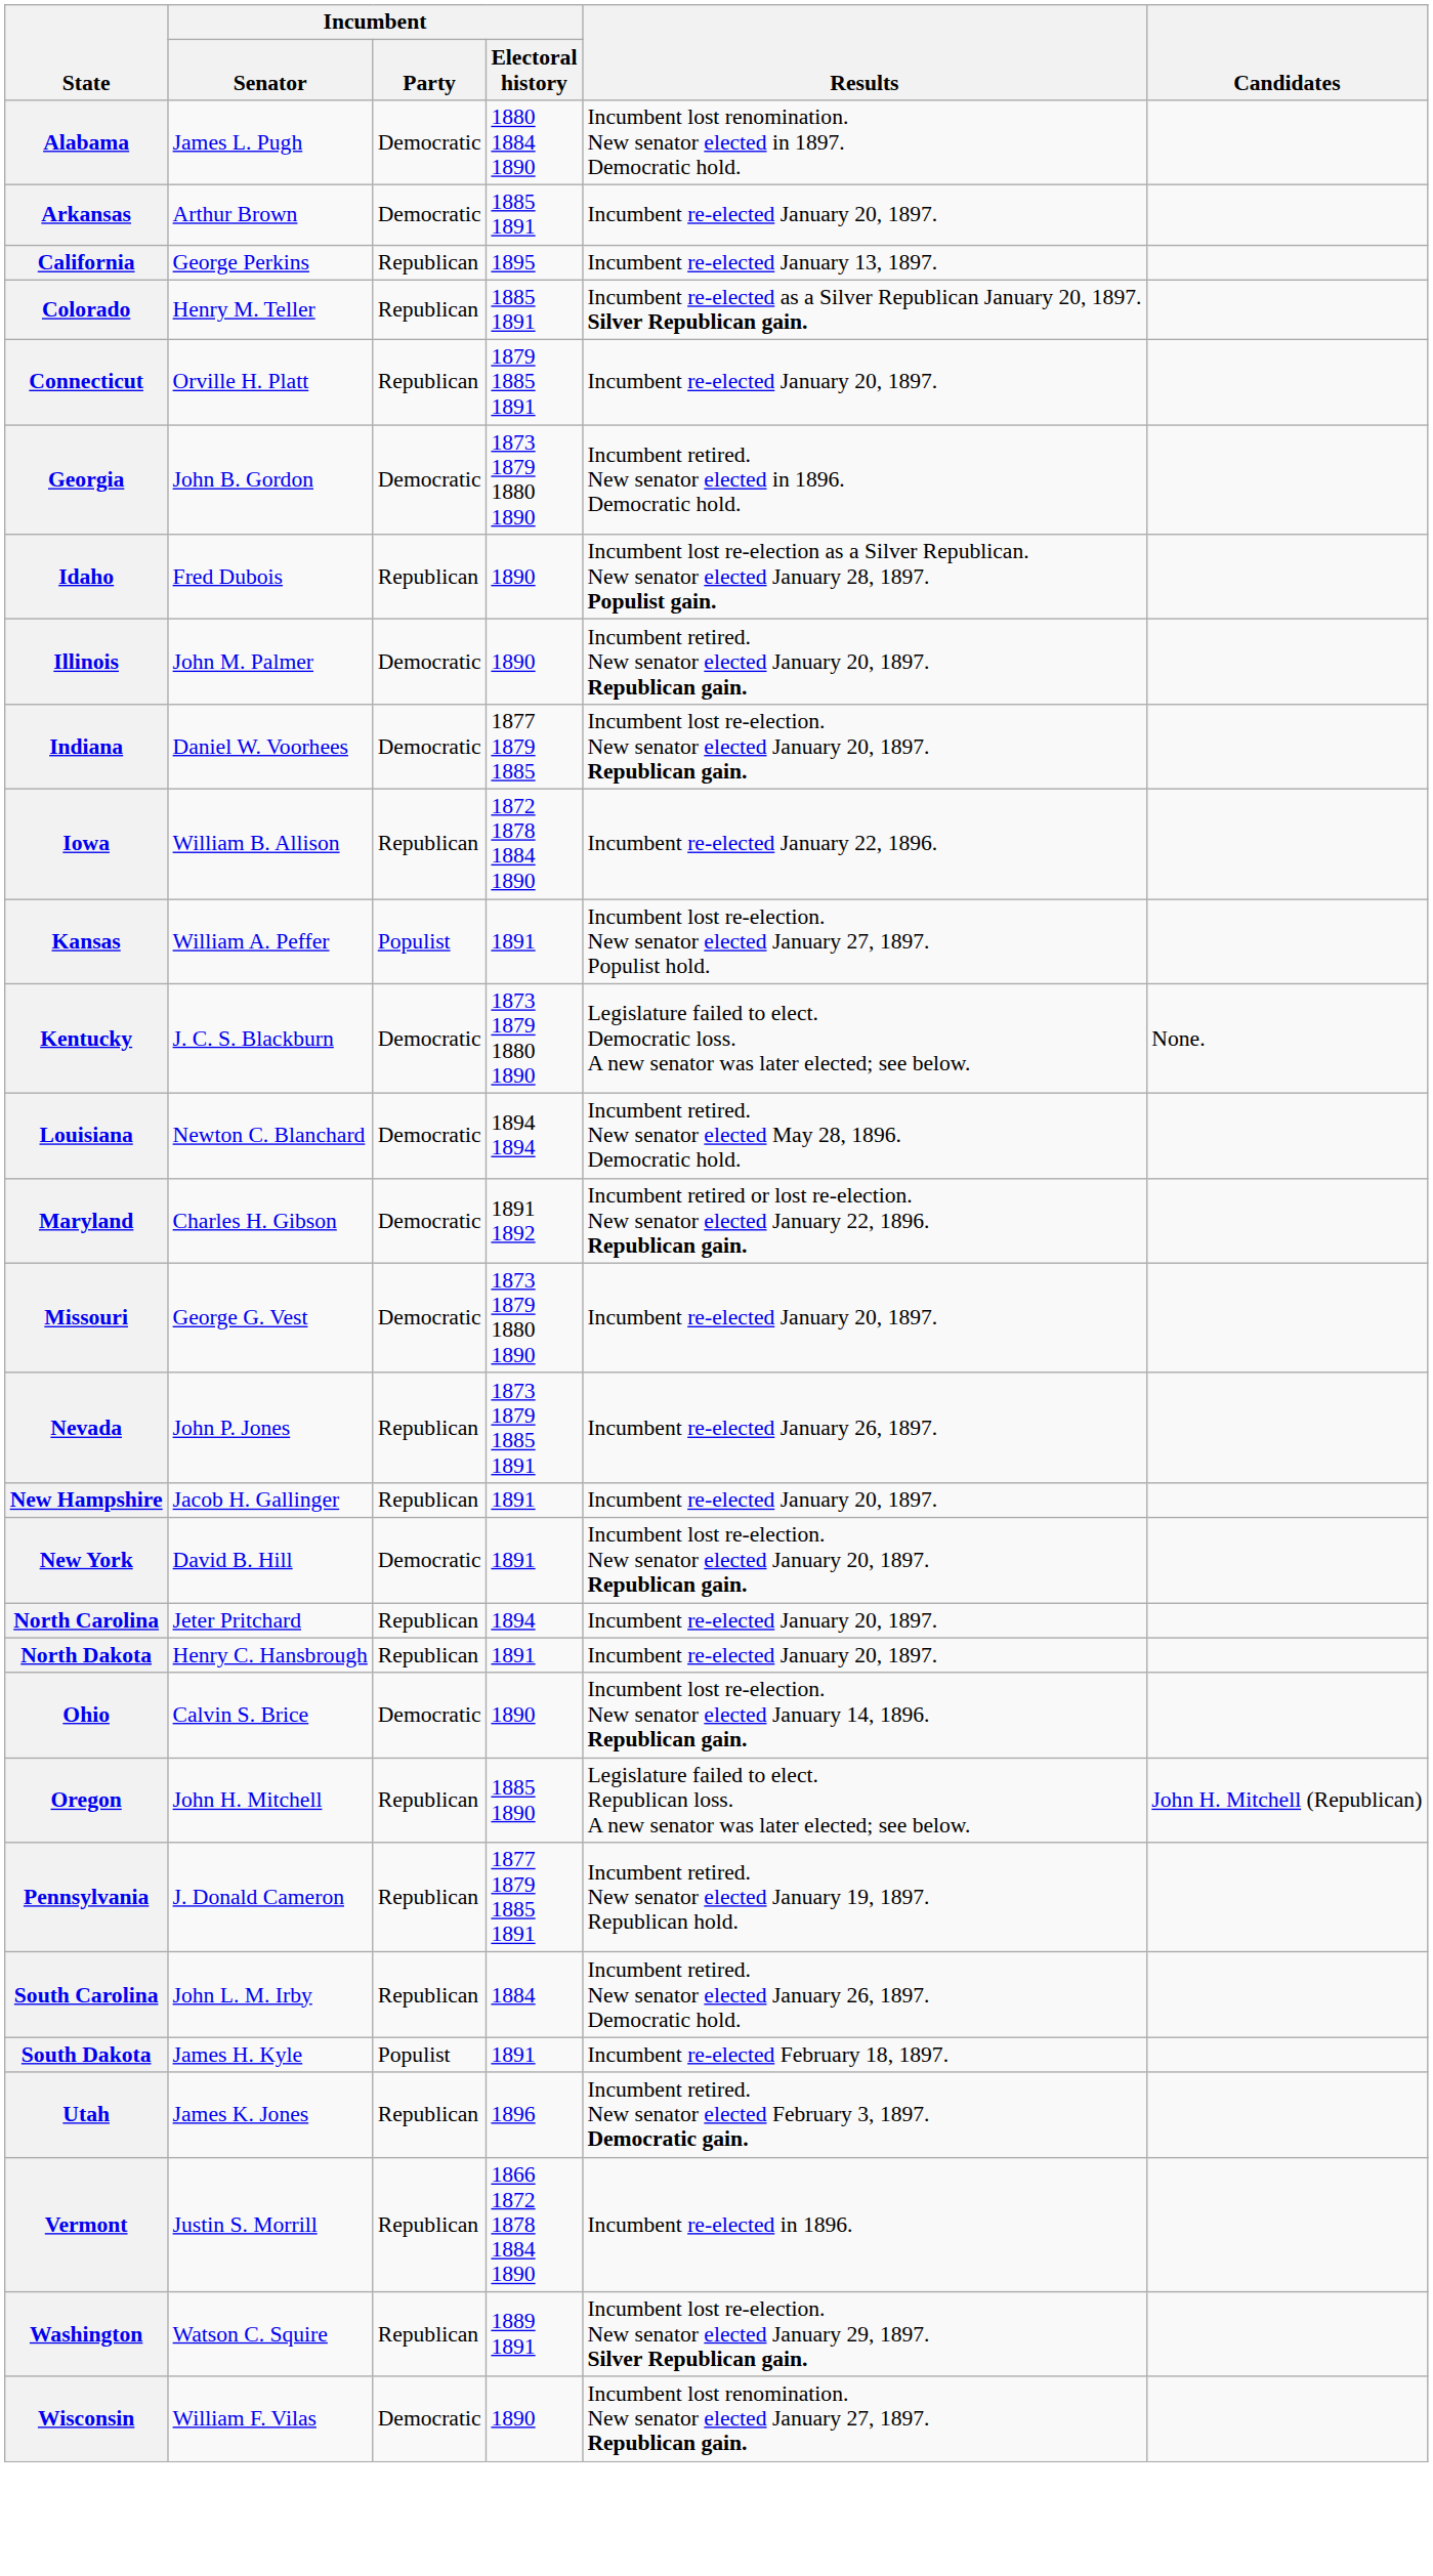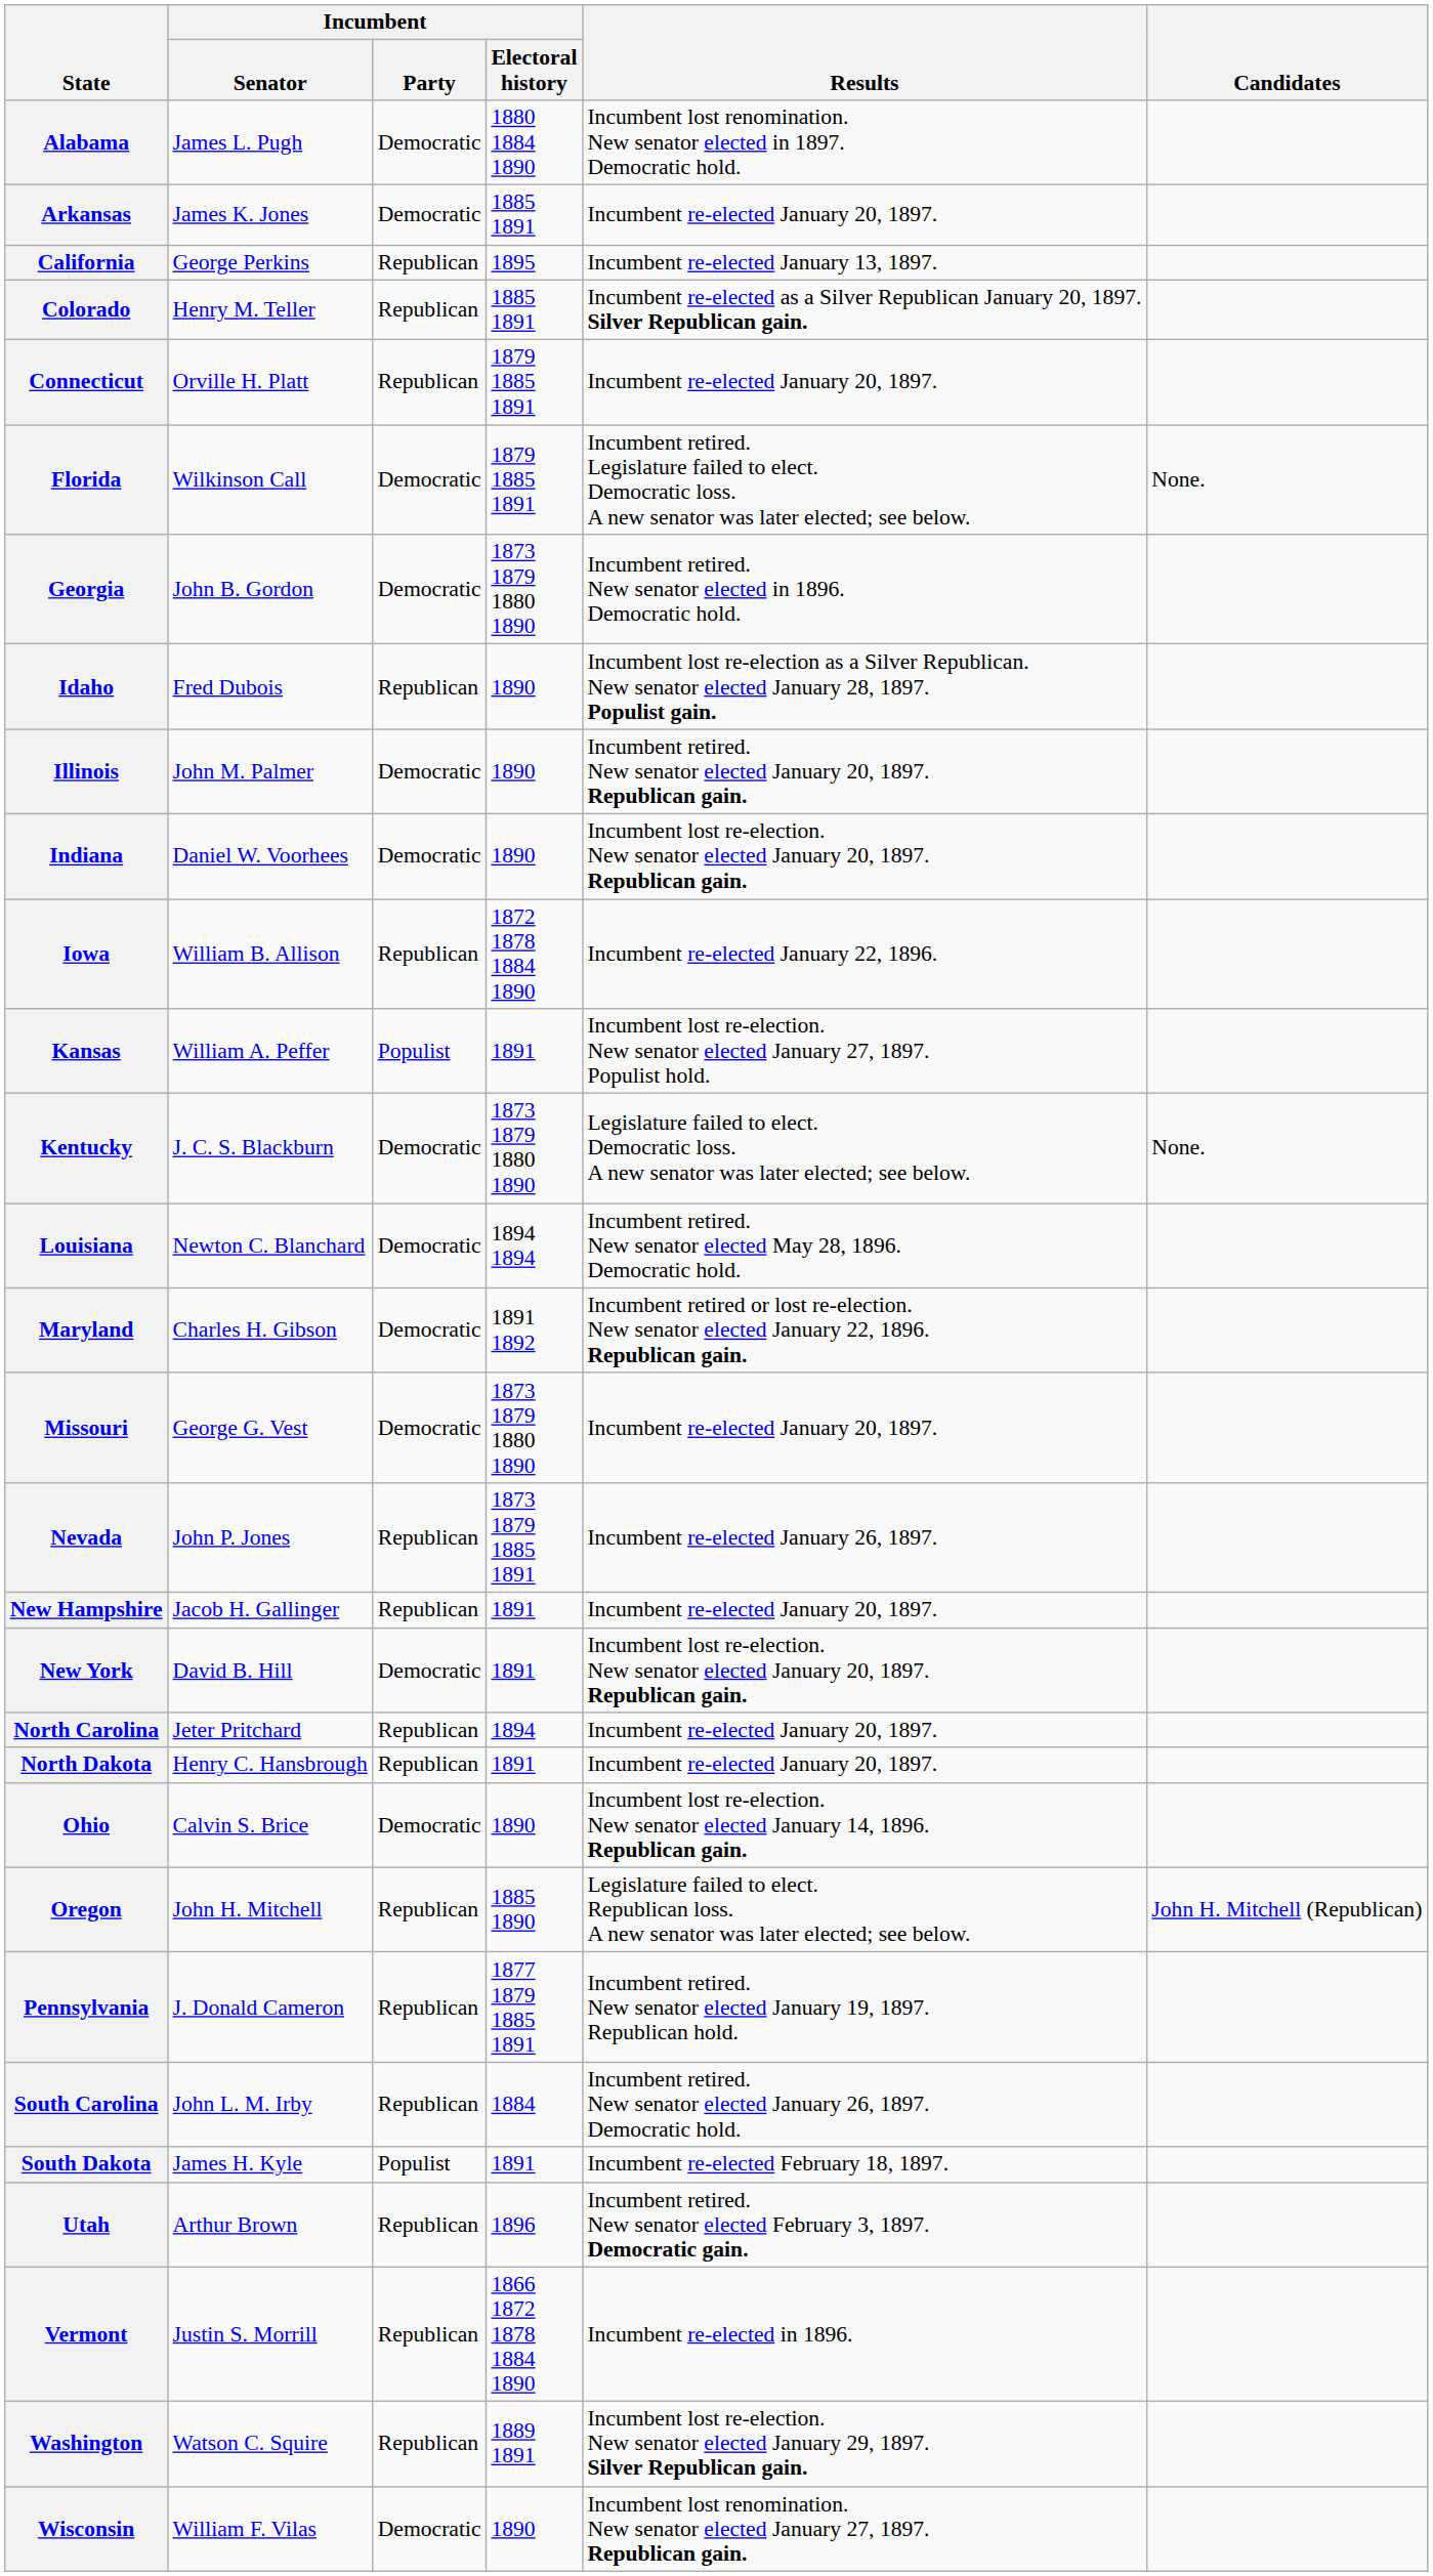 <table class=wikitable>
 <tr valign=bottom>
 <th rowspan=2>State</th>
 <th colspan=3>Incumbent</th>
 <th rowspan=2>Results</th>
 <th rowspan=2>Candidates</th>
 </tr>
 <tr valign=bottom>
 <th>Senator</th>
 <th>Party</th>
 <th>Electoral<br>history</th>
 </tr>
 <tr>
 <th><a href='#'>Alabama</a></th>
 <td><a href='#'>James L. Pugh</a></td>
 <td>Democratic</td>
 <td><a href='#'>1880 </a><br><a href='#'>1884</a><br><a href='#'>1890</a></td>
 <td>Incumbent lost renomination.<br>New senator <a href='#'>elected</a> in 1897.<br>Democratic hold.</td>
 <td nowrap></td>
 </tr>
 <tr>
 <th><a href='#'>Arkansas</a></th>
-<td><a href='#'>Arthur Brown</a></td>
+<td><a href='#'>James K. Jones</a></td>
 <td>Democratic</td>
 <td><a href='#'>1885</a><br><a href='#'>1891</a></td>
 <td>Incumbent <a href='#'>re-elected</a> January 20, 1897.</td>
 <td nowrap></td>
 </tr>
 <tr>
 <th><a href='#'>California</a></th>
 <td><a href='#'>George Perkins</a></td>
 <td>Republican</td>
 <td><a href='#'>1895 </a></td>
 <td>Incumbent <a href='#'>re-elected</a> January 13, 1897.</td>
 <td nowrap></td>
 </tr>
 <tr>
 <th><a href='#'>Colorado</a></th>
 <td><a href='#'>Henry M. Teller</a></td>
 <td>Republican</td>
 <td><a href='#'>1885</a><br><a href='#'>1891</a></td>
 <td>Incumbent <a href='#'>re-elected</a> as a Silver Republican January 20, 1897.<br><strong>Silver Republican gain.</strong></td>
 <td nowrap></td>
 </tr>
 <tr>
 <th><a href='#'>Connecticut</a></th>
 <td><a href='#'>Orville H. Platt</a></td>
 <td>Republican</td>
 <td><a href='#'>1879</a><br><a href='#'>1885</a><br><a href='#'>1891</a></td>
 <td>Incumbent <a href='#'>re-elected</a> January 20, 1897.</td>
 <td nowrap></td>
 </tr>
 <tr>
+<th><a href='#'>Florida</a></th>
+<td><a href='#'>Wilkinson Call</a></td>
+<td>Democratic</td>
+<td><a href='#'>1879</a><br><a href='#'>1885</a><br><a href='#'>1891</a></td>
+<td>Incumbent retired.<br>Legislature failed to elect.<br>Democratic loss.<br>A new senator was later elected; see below.</td>
+<td>None.</td>
+</tr>
+<tr>
 <th><a href='#'>Georgia</a></th>
 <td><a href='#'>John B. Gordon</a></td>
 <td>Democratic</td>
 <td><a href='#'>1873</a><br><a href='#'>1879</a><br>1880 <br><a href='#'>1890</a></td>
 <td>Incumbent retired.<br>New senator <a href='#'>elected</a> in 1896.<br>Democratic hold.</td>
 <td nowrap></td>
 </tr>
 <tr>
 <th><a href='#'>Idaho</a></th>
 <td><a href='#'>Fred Dubois</a></td>
 <td>Republican</td>
 <td><a href='#'>1890</a></td>
 <td>Incumbent lost re-election as a Silver Republican.<br>New senator <a href='#'>elected</a> January 28, 1897.<br><strong>Populist gain.</strong></td>
 <td nowrap></td>
 </tr>
 <tr>
 <th><a href='#'>Illinois</a></th>
 <td><a href='#'>John M. Palmer</a></td>
 <td>Democratic</td>
 <td><a href='#'>1890</a></td>
 <td>Incumbent retired.<br>New senator <a href='#'>elected</a> January 20, 1897.<br><strong>Republican gain.</strong></td>
 <td nowrap></td>
 </tr>
 <tr>
 <th><a href='#'>Indiana</a></th>
 <td><a href='#'>Daniel W. Voorhees</a></td>
 <td>Democratic</td>
-<td>1877 <br><a href='#'>1879 </a><br><a href='#'>1885</a></td>
+<td><a href='#'>1890</a></td>
 <td>Incumbent lost re-election.<br>New senator <a href='#'>elected</a> January 20, 1897.<br><strong>Republican gain.</strong></td>
 <td nowrap></td>
 </tr>
 <tr>
 <th><a href='#'>Iowa</a></th>
 <td><a href='#'>William B. Allison</a></td>
 <td>Republican</td>
 <td><a href='#'>1872</a><br><a href='#'>1878</a><br><a href='#'>1884</a><br><a href='#'>1890</a></td>
 <td>Incumbent <a href='#'>re-elected</a> January 22, 1896.</td>
 <td nowrap></td>
 </tr>
 <tr>
 <th><a href='#'>Kansas</a></th>
 <td><a href='#'>William A. Peffer</a></td>
 <td><a href='#'>Populist</a></td>
 <td><a href='#'>1891</a></td>
 <td>Incumbent lost re-election.<br>New senator <a href='#'>elected</a> January 27, 1897.<br>Populist hold.</td>
 <td nowrap></td>
 </tr>
 <tr>
 <th><a href='#'>Kentucky</a></th>
 <td><a href='#'>J. C. S. Blackburn</a></td>
 <td>Democratic</td>
 <td><a href='#'>1873</a><br><a href='#'>1879</a><br>1880 <br><a href='#'>1890</a></td>
 <td>Legislature failed to elect.<br>Democratic loss.<br>A new senator was later elected; see below.</td>
 <td>None.</td>
 </tr>
 <tr>
 <th><a href='#'>Louisiana</a></th>
 <td><a href='#'>Newton C. Blanchard</a></td>
 <td>Democratic</td>
 <td>1894 <br><a href='#'>1894 </a></td>
 <td>Incumbent retired.<br>New senator <a href='#'>elected</a> May 28, 1896.<br>Democratic hold.</td>
 <td nowrap></td>
 </tr>
 <tr>
 <th><a href='#'>Maryland</a></th>
 <td><a href='#'>Charles H. Gibson</a></td>
 <td>Democratic</td>
 <td>1891 <br><a href='#'>1892 </a></td>
 <td>Incumbent retired or lost re-election.<br>New senator <a href='#'>elected</a> January 22, 1896.<br><strong>Republican gain.</strong></td>
 <td nowrap></td>
 </tr>
 <tr>
 <th><a href='#'>Missouri</a></th>
 <td><a href='#'>George G. Vest</a></td>
 <td>Democratic</td>
 <td><a href='#'>1873</a><br><a href='#'>1879</a><br>1880 <br><a href='#'>1890</a></td>
 <td>Incumbent <a href='#'>re-elected</a> January 20, 1897.</td>
 <td nowrap></td>
 </tr>
 <tr>
 <th><a href='#'>Nevada</a></th>
 <td><a href='#'>John P. Jones</a></td>
 <td>Republican</td>
 <td><a href='#'>1873</a><br><a href='#'>1879</a><br><a href='#'>1885</a><br><a href='#'>1891</a></td>
 <td>Incumbent <a href='#'>re-elected</a> January 26, 1897.</td>
 <td nowrap></td>
 </tr>
 <tr>
 <th><a href='#'>New Hampshire</a></th>
 <td><a href='#'>Jacob H. Gallinger</a></td>
 <td>Republican</td>
 <td><a href='#'>1891</a></td>
 <td>Incumbent <a href='#'>re-elected</a> January 20, 1897.</td>
 <td nowrap></td>
 </tr>
 <tr>
 <th><a href='#'>New York</a></th>
 <td><a href='#'>David B. Hill</a></td>
 <td>Democratic</td>
 <td><a href='#'>1891</a></td>
 <td>Incumbent lost re-election.<br>New senator <a href='#'>elected</a> January 20, 1897.<br><strong>Republican gain.</strong></td>
 <td nowrap></td>
 </tr>
 <tr>
 <th><a href='#'>North Carolina</a></th>
 <td><a href='#'>Jeter Pritchard</a></td>
 <td>Republican</td>
 <td><a href='#'>1894 </a></td>
 <td>Incumbent <a href='#'>re-elected</a> January 20, 1897.</td>
 <td nowrap></td>
 </tr>
 <tr>
 <th><a href='#'>North Dakota</a></th>
 <td><a href='#'>Henry C. Hansbrough</a></td>
 <td>Republican</td>
 <td><a href='#'>1891</a></td>
 <td>Incumbent <a href='#'>re-elected</a> January 20, 1897.</td>
 <td nowrap></td>
 </tr>
 <tr>
 <th><a href='#'>Ohio</a></th>
 <td><a href='#'>Calvin S. Brice</a></td>
 <td>Democratic</td>
 <td><a href='#'>1890</a></td>
 <td>Incumbent lost re-election.<br>New senator <a href='#'>elected</a> January 14, 1896.<br><strong>Republican gain.</strong></td>
 <td nowrap></td>
 </tr>
 <tr>
 <th><a href='#'>Oregon</a></th>
 <td><a href='#'>John H. Mitchell</a></td>
 <td>Republican</td>
 <td><a href='#'>1885 </a><br><a href='#'>1890</a></td>
 <td>Legislature failed to elect.<br>Republican loss.<br>A new senator was later elected; see below.</td>
 <td nowrap><a href='#'>John H. Mitchell</a> (Republican)</td>
 </tr>
 <tr>
 <th><a href='#'>Pennsylvania</a></th>
 <td><a href='#'>J. Donald Cameron</a></td>
 <td>Republican</td>
 <td><a href='#'>1877 </a><br><a href='#'>1879</a><br><a href='#'>1885</a><br><a href='#'>1891</a></td>
 <td>Incumbent retired.<br>New senator <a href='#'>elected</a> January 19, 1897.<br>Republican hold.</td>
 <td nowrap></td>
 </tr>
 <tr>
 <th><a href='#'>South Carolina</a></th>
 <td><a href='#'>John L. M. Irby</a></td>
 <td>Republican</td>
 <td><a href='#'>1884</a></td>
 <td>Incumbent retired.<br>New senator <a href='#'>elected</a> January 26, 1897.<br>Democratic hold.</td>
 <td nowrap></td>
 </tr>
 <tr>
 <th><a href='#'>South Dakota</a></th>
 <td><a href='#'>James H. Kyle</a></td>
 <td>Populist</td>
 <td><a href='#'>1891</a></td>
 <td>Incumbent <a href='#'>re-elected</a> February 18, 1897.</td>
 <td nowrap></td>
 </tr>
 <tr>
 <th><a href='#'>Utah</a></th>
-<td><a href='#'>James K. Jones</a></td>
+<td><a href='#'>Arthur Brown</a></td>
 <td>Republican</td>
 <td><a href='#'>1896 </a></td>
 <td>Incumbent retired.<br>New senator <a href='#'>elected</a> February 3, 1897.<br><strong>Democratic gain.</strong></td>
 <td nowrap></td>
 </tr>
 <tr>
 <th><a href='#'>Vermont</a></th>
 <td><a href='#'>Justin S. Morrill</a></td>
 <td>Republican</td>
 <td><a href='#'>1866</a><br><a href='#'>1872</a><br><a href='#'>1878</a><br><a href='#'>1884</a><br><a href='#'>1890</a></td>
 <td>Incumbent <a href='#'>re-elected</a> in 1896.</td>
 <td nowrap></td>
 </tr>
 <tr>
 <th><a href='#'>Washington</a></th>
 <td><a href='#'>Watson C. Squire</a></td>
 <td>Republican</td>
 <td><a href='#'>1889</a><br><a href='#'>1891</a></td>
 <td>Incumbent lost re-election.<br>New senator <a href='#'>elected</a> January 29, 1897.<br><strong>Silver Republican gain.</strong></td>
 <td nowrap></td>
 </tr>
 <tr>
 <th><a href='#'>Wisconsin</a></th>
 <td><a href='#'>William F. Vilas</a></td>
 <td>Democratic</td>
 <td><a href='#'>1890</a></td>
 <td>Incumbent lost renomination.<br>New senator <a href='#'>elected</a> January 27, 1897.<br><strong>Republican gain.</strong></td>
 <td nowrap></td>
 </tr>
 </table>
